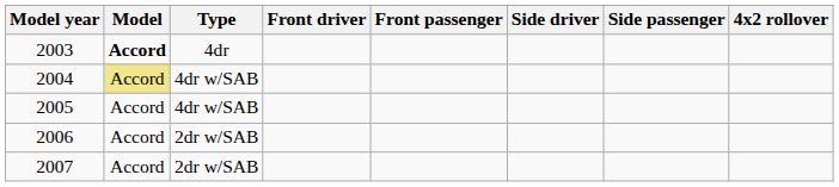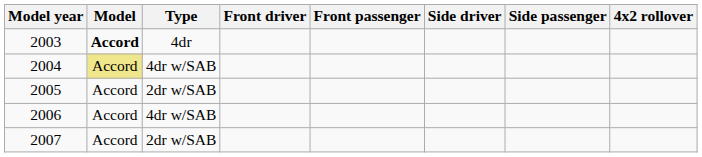 <table class="wikitable">
 <tr>
 <th>Model year</th>
 <th>Model</th>
 <th>Type</th>
 <th>Front driver</th>
 <th>Front passenger</th>
 <th>Side driver</th>
 <th>Side passenger</th>
 <th>4x2 rollover</th>
 </tr>
 <tr>
 <td style="text-align:center;">2003</td>
 <td style="text-align:center;"><strong>Accord</strong></td>
 <td style="text-align:center;">4dr</td>
 <td style="text-align:center;"></td>
 <td style="text-align:center;"></td>
 <td style="text-align:center;"></td>
 <td style="text-align:center;"></td>
 <td style="text-align:center;"></td>
 </tr>
 <tr>
 <td style="text-align:center;">2004</td>
 <td style="background: khaki; text-align:center;">Accord</td>
 <td style="text-align:center;">4dr w/SAB</td>
 <td style="text-align:center;"></td>
 <td style="text-align:center;"></td>
 <td style="text-align:center;"></td>
 <td style="text-align:center;"></td>
 <td style="text-align:center;"></td>
 </tr>
 <tr>
 <td style="text-align:center;">2005</td>
 <td style="text-align:center;">Accord</td>
-<td style="text-align:center;">4dr w/SAB</td>
+<td style="text-align:center;">2dr w/SAB</td>
 <td style="text-align:center;"></td>
 <td style="text-align:center;"></td>
 <td style="text-align:center;"></td>
 <td style="text-align:center;"></td>
 <td style="text-align:center;"></td>
 </tr>
 <tr>
 <td style="text-align:center;">2006</td>
 <td style="text-align:center;">Accord</td>
-<td style="text-align:center;">2dr w/SAB</td>
+<td style="text-align:center;">4dr w/SAB</td>
 <td style="text-align:center;"></td>
 <td style="text-align:center;"></td>
 <td style="text-align:center;"></td>
 <td style="text-align:center;"></td>
 <td style="text-align:center;"></td>
 </tr>
 <tr>
 <td style="text-align:center;">2007</td>
 <td style="text-align:center;">Accord</td>
 <td style="text-align:center;">2dr w/SAB</td>
 <td style="text-align:center;"></td>
 <td style="text-align:center;"></td>
 <td style="text-align:center;"></td>
 <td style="text-align:center;"></td>
 <td style="text-align:center;"></td>
 </tr>
 </table>
